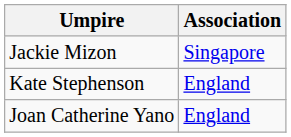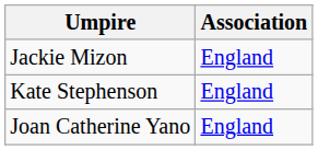 <table class="wikitable collapsible">
 <tr>
 <th>Umpire</th>
 <th>Association</th>
 </tr>
 <tr>
 <td>Jackie Mizon</td>
-<td><a href='#'>Singapore</a></td>
+<td><a href='#'>England</a></td>
 </tr>
 <tr>
 <td>Kate Stephenson</td>
 <td><a href='#'>England</a></td>
 </tr>
 <tr>
 <td>Joan Catherine Yano</td>
 <td><a href='#'>England</a></td>
 </tr>
 </table>
